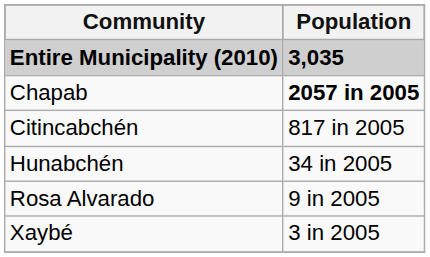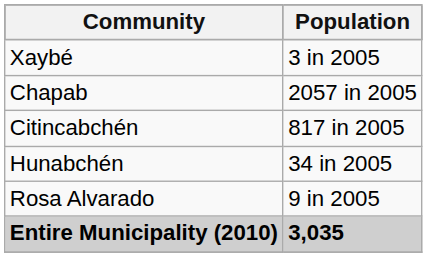 <table class="wikitable">
 <tr style="background:#111111; color:#111111;">
 <th><strong>Community</strong></th>
 <th><strong>Population</strong></th>
 </tr>
-<tr style="background:#CFCFCF;">
-<td><strong>Entire Municipality (2010)</strong></td>
-<td><strong>3,035</strong></td>
+<tr>
+<td>Xaybé</td>
+<td>3 in 2005</td>
 </tr>
 <tr>
 <td>Chapab</td>
-<td><strong>2057 in 2005</strong></td>
+<td>2057 in 2005</td>
 </tr>
 <tr>
 <td>Citincabchén</td>
 <td>817 in 2005</td>
 </tr>
 <tr>
 <td>Hunabchén</td>
 <td>34 in 2005</td>
 </tr>
 <tr>
 <td>Rosa Alvarado</td>
 <td>9 in 2005</td>
 </tr>
-<tr>
-<td>Xaybé</td>
-<td>3 in 2005</td>
+<tr style="background:#CFCFCF;">
+<td><strong>Entire Municipality (2010)</strong></td>
+<td><strong>3,035</strong></td>
 </tr>
 <tr>
 </tr>
 </table>
